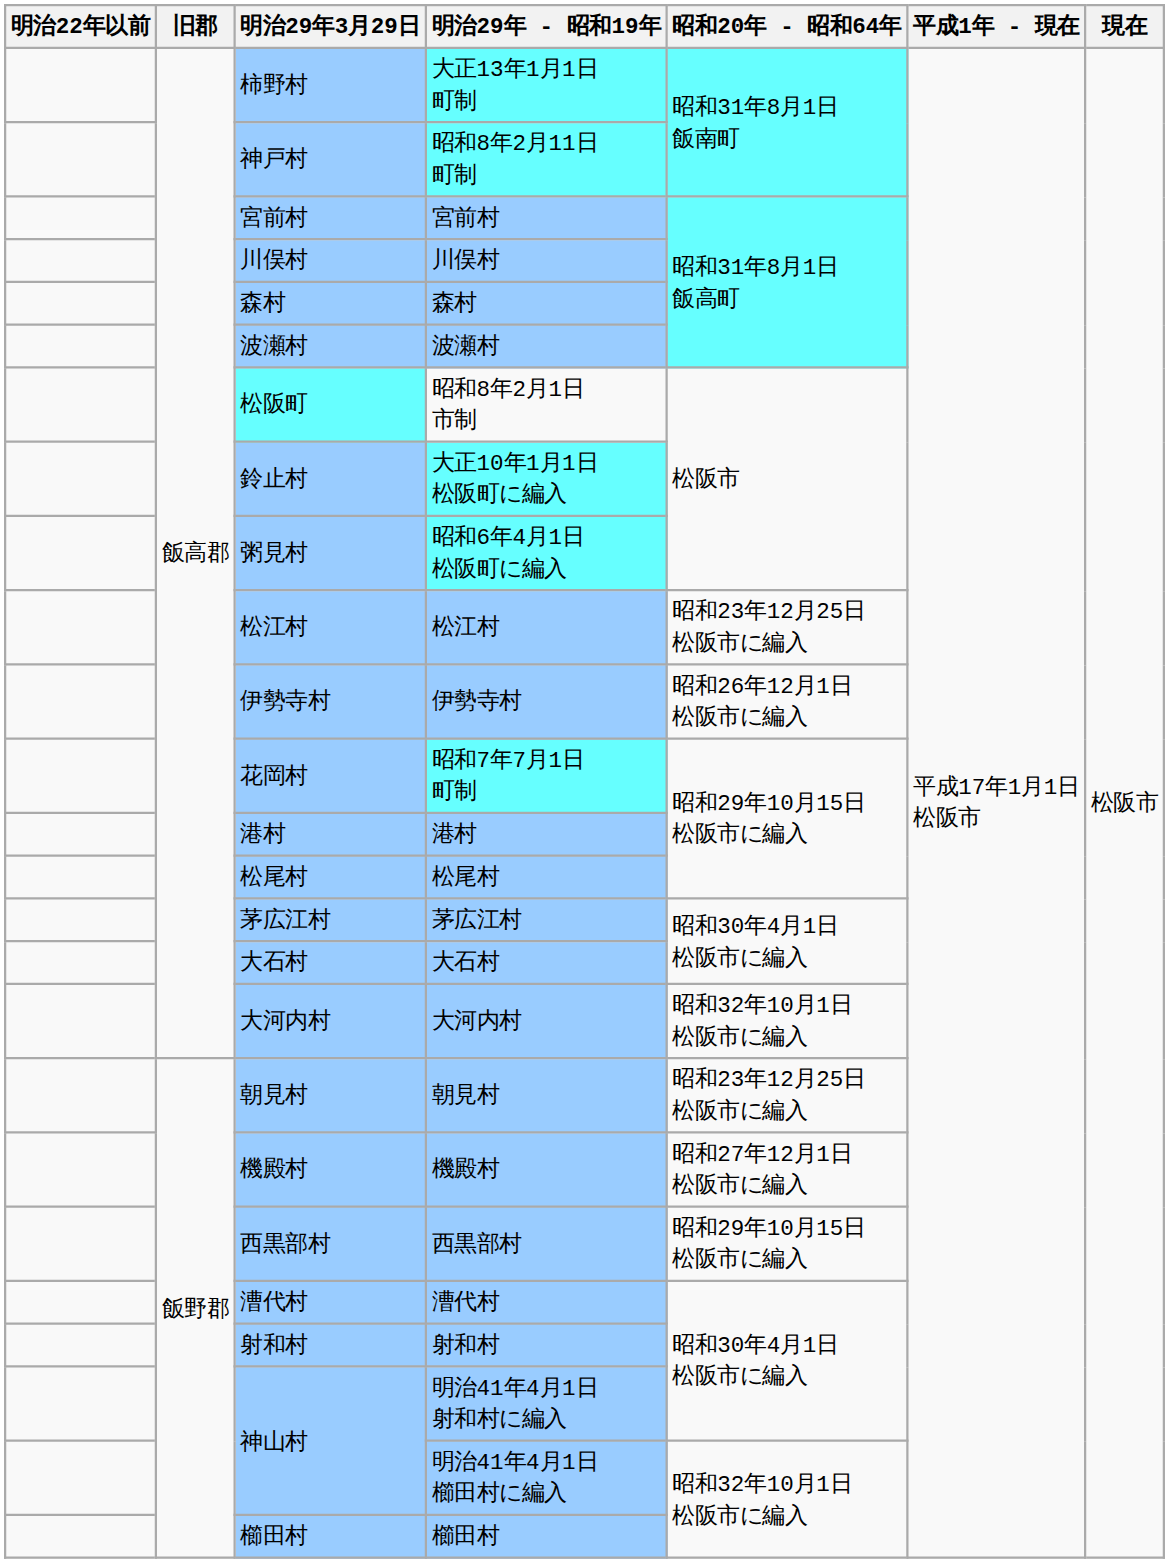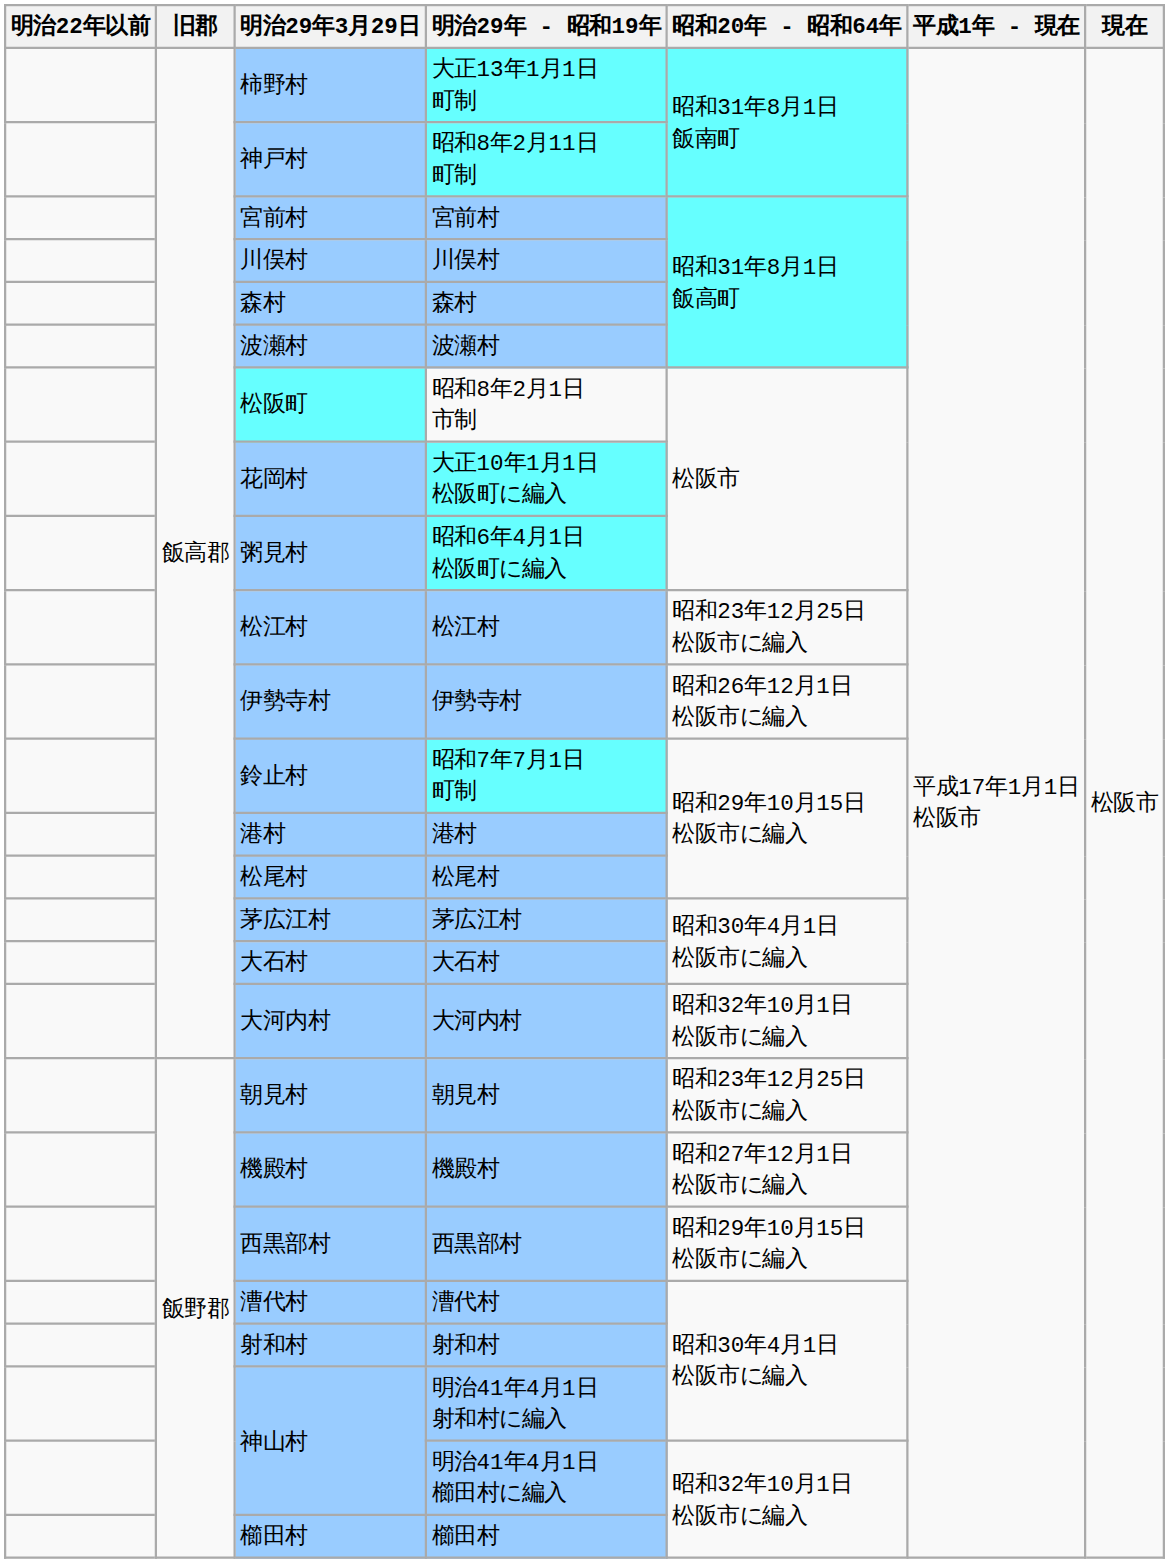 <table class="wikitable" style="font-size:x-small">
 <tr>
 <th>明治22年以前</th>
 <th>旧郡</th>
 <th>明治29年3月29日</th>
 <th>明治29年 - 昭和19年</th>
 <th>昭和20年 - 昭和64年</th>
 <th>平成1年 - 現在</th>
 <th>現在</th>
 </tr>
 <tr>
 <td></td>
 <td rowspan="17">飯高郡</td>
 <td style="background-color:#9cf;">柿野村</td>
 <td style="background-color:#6ff;">大正13年1月1日<br>町制</td>
 <td rowspan="2" style="background-color:#6ff;">昭和31年8月1日<br>飯南町</td>
 <td rowspan="25">平成17年1月1日<br>松阪市</td>
 <td rowspan="25">松阪市</td>
 </tr>
 <tr>
 <td></td>
 <td style="background-color:#9cf;">神戸村</td>
 <td style="background-color:#6ff;">昭和8年2月11日<br>町制</td>
 </tr>
 <tr>
 <td></td>
 <td style="background-color:#9cf;">宮前村</td>
 <td style="background-color:#9cf;">宮前村</td>
 <td rowspan="4" style="background-color:#6ff;">昭和31年8月1日<br>飯高町</td>
 </tr>
 <tr>
 <td></td>
 <td style="background-color:#9cf;">川俣村</td>
 <td style="background-color:#9cf;">川俣村</td>
 </tr>
 <tr>
 <td></td>
 <td style="background-color:#9cf;">森村</td>
 <td style="background-color:#9cf;">森村</td>
 </tr>
 <tr>
 <td></td>
 <td style="background-color:#9cf;">波瀬村</td>
 <td style="background-color:#9cf;">波瀬村</td>
 </tr>
 <tr>
 <td></td>
 <td style="background-color:#6ff;">松阪町</td>
 <td>昭和8年2月1日<br>市制</td>
 <td rowspan="3">松阪市</td>
 </tr>
 <tr>
 <td></td>
-<td style="background-color:#9cf;">鈴止村</td>
+<td style="background-color:#9cf;">花岡村</td>
 <td style="background-color:#6ff;">大正10年1月1日<br>松阪町に編入</td>
 </tr>
 <tr>
 <td></td>
 <td style="background-color:#9cf;">粥見村</td>
 <td style="background-color:#6ff;">昭和6年4月1日<br>松阪町に編入</td>
 </tr>
 <tr>
 <td></td>
 <td style="background-color:#9cf;">松江村</td>
 <td style="background-color:#9cf;">松江村</td>
 <td>昭和23年12月25日<br>松阪市に編入</td>
 </tr>
 <tr>
 <td></td>
 <td style="background-color:#9cf;">伊勢寺村</td>
 <td style="background-color:#9cf;">伊勢寺村</td>
 <td>昭和26年12月1日<br>松阪市に編入</td>
 </tr>
 <tr>
 <td></td>
-<td style="background-color:#9cf;">花岡村</td>
+<td style="background-color:#9cf;">鈴止村</td>
 <td style="background-color:#6ff;">昭和7年7月1日<br>町制</td>
 <td rowspan="3">昭和29年10月15日<br>松阪市に編入</td>
 </tr>
 <tr>
 <td></td>
 <td style="background-color:#9cf;">港村</td>
 <td style="background-color:#9cf;">港村</td>
 </tr>
 <tr>
 <td></td>
 <td style="background-color:#9cf;">松尾村</td>
 <td style="background-color:#9cf;">松尾村</td>
 </tr>
 <tr>
 <td></td>
 <td style="background-color:#9cf;">茅広江村</td>
 <td style="background-color:#9cf;">茅広江村</td>
 <td rowspan="2">昭和30年4月1日<br>松阪市に編入</td>
 </tr>
 <tr>
 <td></td>
 <td style="background-color:#9cf;">大石村</td>
 <td style="background-color:#9cf;">大石村</td>
 </tr>
 <tr>
 <td></td>
 <td style="background-color:#9cf;">大河内村</td>
 <td style="background-color:#9cf;">大河内村</td>
 <td>昭和32年10月1日<br>松阪市に編入</td>
 </tr>
 <tr>
 <td></td>
 <td rowspan="8">飯野郡</td>
 <td style="background-color:#9cf;">朝見村</td>
 <td style="background-color:#9cf;">朝見村</td>
 <td>昭和23年12月25日<br>松阪市に編入</td>
 </tr>
 <tr>
 <td></td>
 <td style="background-color:#9cf;">機殿村</td>
 <td style="background-color:#9cf;">機殿村</td>
 <td>昭和27年12月1日<br>松阪市に編入</td>
 </tr>
 <tr>
 <td></td>
 <td style="background-color:#9cf;">西黒部村</td>
 <td style="background-color:#9cf;">西黒部村</td>
 <td>昭和29年10月15日<br>松阪市に編入</td>
 </tr>
 <tr>
 <td></td>
 <td style="background-color:#9cf;">漕代村</td>
 <td style="background-color:#9cf;">漕代村</td>
 <td rowspan="3">昭和30年4月1日<br>松阪市に編入</td>
 </tr>
 <tr>
 <td></td>
 <td style="background-color:#9cf;">射和村</td>
 <td style="background-color:#9cf;">射和村</td>
 </tr>
 <tr>
 <td></td>
 <td rowspan="2" style="background-color:#9cf;">神山村</td>
 <td style="background-color:#9cf;">明治41年4月1日<br>射和村に編入</td>
 </tr>
 <tr>
 <td></td>
 <td style="background-color:#9cf;">明治41年4月1日<br>櫛田村に編入</td>
 <td rowspan="2">昭和32年10月1日<br>松阪市に編入</td>
 </tr>
 <tr>
 <td></td>
 <td style="background-color:#9cf;">櫛田村</td>
 <td style="background-color:#9cf;">櫛田村</td>
 </tr>
 </table>
